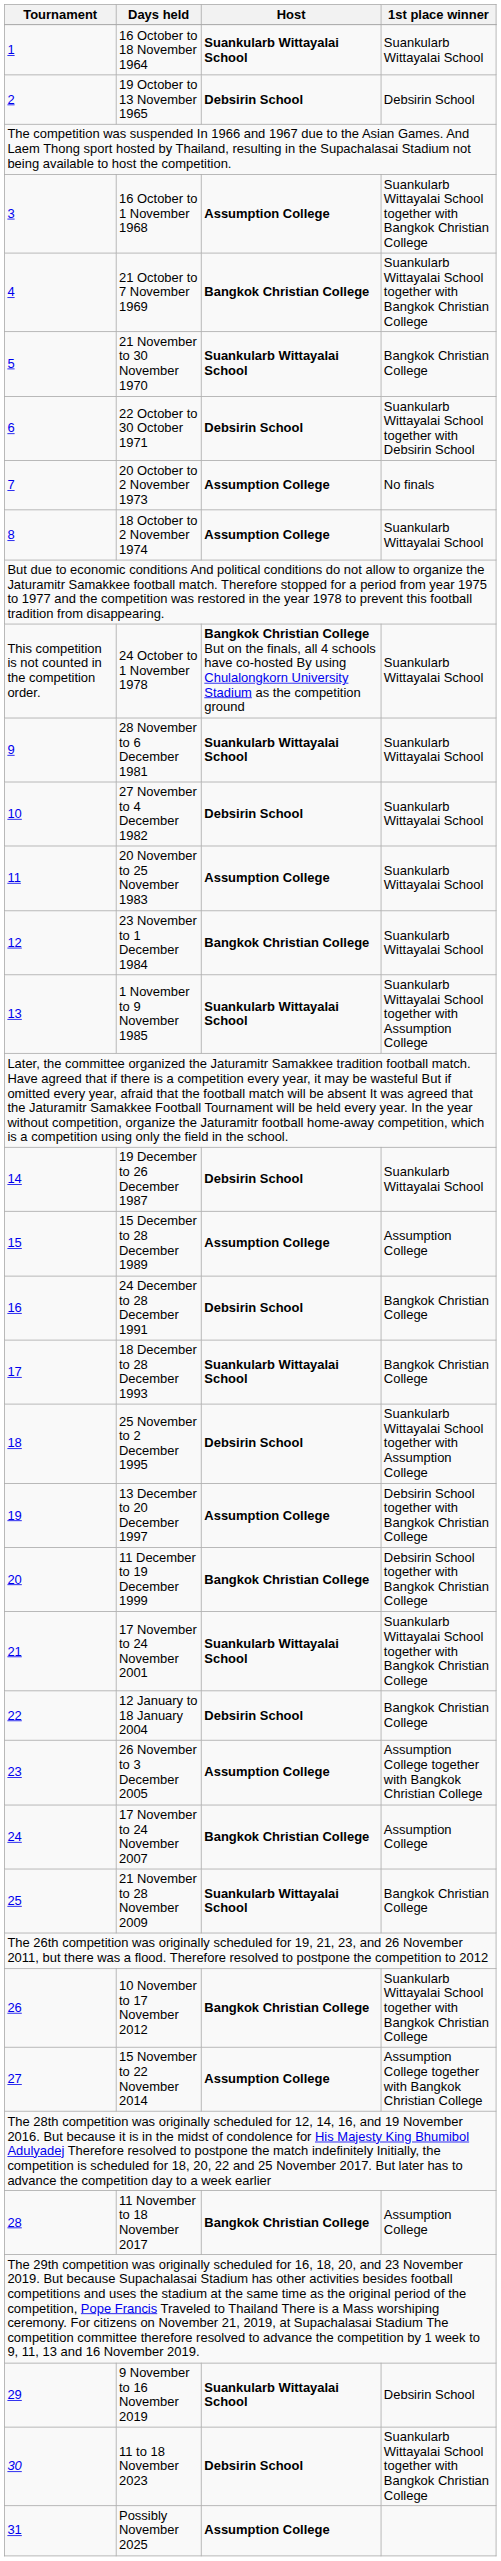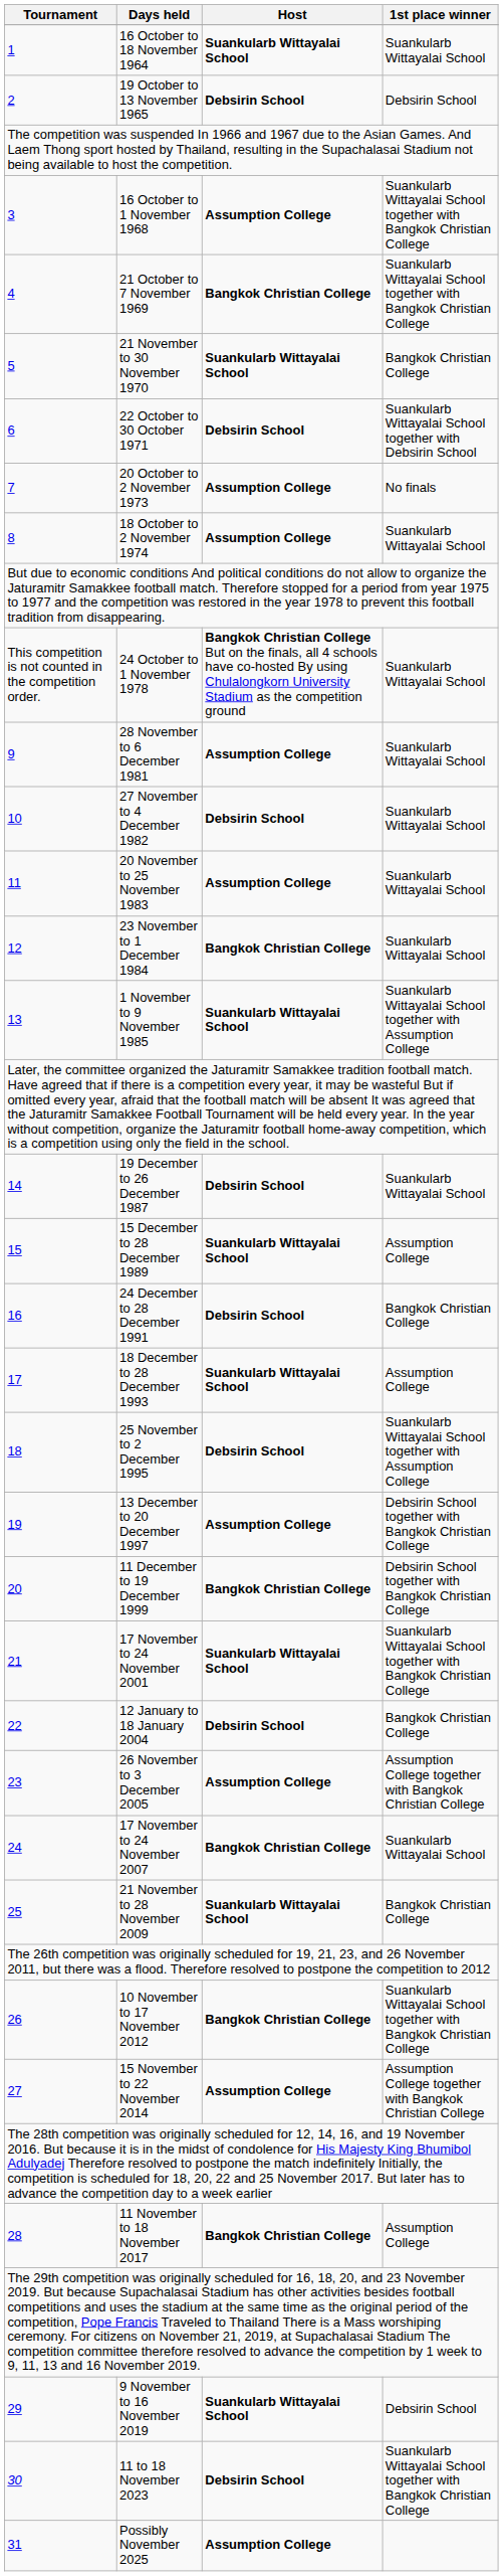 <table class="wikitable">
 <tr>
 <th>Tournament</th>
 <th>Days held</th>
 <th>Host</th>
 <th>1st place winner</th>
 </tr>
 <tr>
 </tr>
 <tr>
 <td><a href='#'>1</a></td>
 <td>16 October to 18 November 1964</td>
 <td><strong>Suankularb Wittayalai School</strong></td>
 <td>Suankularb Wittayalai School</td>
 </tr>
 <tr>
 <td><a href='#'>2</a></td>
 <td>19 October to 13 November 1965</td>
 <td><strong>Debsirin School</strong></td>
 <td>Debsirin School</td>
 </tr>
 <tr>
 <td colspan = 4>The competition was suspended In 1966 and 1967 due to the Asian Games. And Laem Thong sport hosted by Thailand, resulting in the Supachalasai Stadium not being available to host the competition.</td>
 </tr>
 <tr>
 <td><a href='#'>3</a></td>
 <td>16 October to 1 November 1968</td>
 <td><strong>Assumption College</strong></td>
 <td>Suankularb Wittayalai School together with Bangkok Christian College</td>
 </tr>
 <tr>
 <td><a href='#'>4</a></td>
 <td>21 October to 7 November 1969</td>
 <td><strong>Bangkok Christian College</strong></td>
 <td>Suankularb Wittayalai School together with Bangkok Christian College</td>
 </tr>
 <tr>
 <td><a href='#'>5</a></td>
 <td>21 November to 30 November 1970</td>
 <td><strong>Suankularb Wittayalai School</strong></td>
 <td>Bangkok Christian College</td>
 </tr>
 <tr>
 <td><a href='#'>6</a></td>
 <td>22 October to 30 October 1971</td>
 <td><strong>Debsirin School</strong></td>
 <td>Suankularb Wittayalai School together with Debsirin School</td>
 </tr>
 <tr>
 <td><a href='#'>7</a></td>
 <td>20 October to 2 November 1973</td>
 <td><strong>Assumption College</strong></td>
 <td>No finals</td>
 </tr>
 <tr>
 <td><a href='#'>8</a></td>
 <td>18 October to 2 November 1974</td>
 <td><strong>Assumption College</strong></td>
 <td>Suankularb Wittayalai School</td>
 </tr>
 <tr>
 <td colspan = 4>But due to economic conditions And political conditions do not allow to organize the Jaturamitr Samakkee football match. Therefore stopped for a period from year 1975 to 1977 and the competition was restored in the year 1978 to prevent this football tradition from disappearing.</td>
 </tr>
 <tr>
 <td>This competition is not counted in the competition order.</td>
 <td>24 October to 1 November 1978</td>
 <td><strong>Bangkok Christian College</strong> But on the finals, all 4 schools have co-hosted By using <a href='#'>Chulalongkorn University Stadium</a> as the competition ground</td>
 <td>Suankularb Wittayalai School</td>
 </tr>
 <tr>
 <td><a href='#'>9</a></td>
 <td>28 November to 6 December 1981</td>
-<td><strong>Suankularb Wittayalai School</strong></td>
+<td><strong>Assumption College</strong></td>
 <td>Suankularb Wittayalai School</td>
 </tr>
 <tr>
 <td><a href='#'>10</a></td>
 <td>27 November to 4 December 1982</td>
 <td><strong>Debsirin School</strong></td>
 <td>Suankularb Wittayalai School</td>
 </tr>
 <tr>
 <td><a href='#'>11</a></td>
 <td>20 November to 25 November 1983</td>
 <td><strong>Assumption College</strong></td>
 <td>Suankularb Wittayalai School</td>
 </tr>
 <tr>
 <td><a href='#'>12</a></td>
 <td>23 November to 1 December 1984</td>
 <td><strong>Bangkok Christian College</strong></td>
 <td>Suankularb Wittayalai School</td>
 </tr>
 <tr>
 <td><a href='#'>13</a></td>
 <td>1 November to 9 November 1985</td>
 <td><strong>Suankularb Wittayalai School</strong></td>
 <td>Suankularb Wittayalai School together with Assumption College</td>
 </tr>
 <tr>
 <td colspan = 4>Later, the committee organized the Jaturamitr Samakkee tradition football match. Have agreed that if there is a competition every year, it may be wasteful But if omitted every year, afraid that the football match will be absent It was agreed that the Jaturamitr Samakkee Football Tournament will be held every year. In the year without competition, organize the Jaturamitr football home-away competition, which is a competition using only the field in the school.</td>
 </tr>
 <tr>
 <td><a href='#'>14</a></td>
 <td>19 December to 26 December 1987</td>
 <td><strong>Debsirin School</strong></td>
 <td>Suankularb Wittayalai School</td>
 </tr>
 <tr>
 <td><a href='#'>15</a></td>
 <td>15 December to 28 December 1989</td>
-<td><strong>Assumption College</strong></td>
+<td><strong>Suankularb Wittayalai School</strong></td>
 <td>Assumption College</td>
 </tr>
 <tr>
 <td><a href='#'>16</a></td>
 <td>24 December to 28 December 1991</td>
 <td><strong>Debsirin School</strong></td>
 <td>Bangkok Christian College</td>
 </tr>
 <tr>
 <td><a href='#'>17</a></td>
 <td>18 December to 28 December 1993</td>
 <td><strong>Suankularb Wittayalai School</strong></td>
-<td>Bangkok Christian College</td>
+<td>Assumption College</td>
 </tr>
 <tr>
 <td><a href='#'>18</a></td>
 <td>25 November to 2 December 1995</td>
 <td><strong>Debsirin School</strong></td>
 <td>Suankularb Wittayalai School together with Assumption College</td>
 </tr>
 <tr>
 <td><a href='#'>19</a></td>
 <td>13 December to 20 December 1997</td>
 <td><strong>Assumption College</strong></td>
 <td>Debsirin School together with Bangkok Christian College</td>
 </tr>
 <tr>
 <td><a href='#'>20</a></td>
 <td>11 December to 19 December 1999</td>
 <td><strong>Bangkok Christian College</strong></td>
 <td>Debsirin School together with Bangkok Christian College</td>
 </tr>
 <tr>
 <td><a href='#'>21</a></td>
 <td>17 November to 24 November 2001</td>
 <td><strong>Suankularb Wittayalai School</strong></td>
 <td>Suankularb Wittayalai School together with Bangkok Christian College</td>
 </tr>
 <tr>
 <td><a href='#'>22</a></td>
 <td>12 January to 18 January 2004</td>
 <td><strong>Debsirin School</strong></td>
 <td>Bangkok Christian College</td>
 </tr>
 <tr>
 <td><a href='#'>23</a></td>
 <td>26 November to 3 December 2005</td>
 <td><strong>Assumption College</strong></td>
 <td>Assumption College together with Bangkok Christian College</td>
 </tr>
 <tr>
 <td><a href='#'>24</a></td>
 <td>17 November to 24 November 2007</td>
 <td><strong>Bangkok Christian College</strong></td>
-<td>Assumption College</td>
+<td>Suankularb Wittayalai School</td>
 </tr>
 <tr>
 <td><a href='#'>25</a></td>
 <td>21 November to 28 November 2009</td>
 <td><strong>Suankularb Wittayalai School</strong></td>
 <td>Bangkok Christian College</td>
 </tr>
 <tr>
 <td colspan = 4>The 26th competition was originally scheduled for 19, 21, 23, and 26 November 2011, but there was a flood. Therefore resolved to postpone the competition to 2012</td>
 </tr>
 <tr>
 <td><a href='#'>26</a></td>
 <td>10 November to 17 November 2012</td>
 <td><strong>Bangkok Christian College</strong></td>
 <td>Suankularb Wittayalai School together with Bangkok Christian College</td>
 </tr>
 <tr>
 <td><a href='#'>27</a></td>
 <td>15 November to 22 November 2014</td>
 <td><strong>Assumption College</strong></td>
 <td>Assumption College together with Bangkok Christian College</td>
 </tr>
 <tr>
 <td colspan = 4>The 28th competition was originally scheduled for 12, 14, 16, and 19 November 2016. But because it is in the midst of condolence for <a href='#'>His Majesty King Bhumibol Adulyadej</a> Therefore resolved to postpone the match indefinitely  Initially, the competition is scheduled for 18, 20, 22 and 25 November 2017. But later has to advance the competition day to a week earlier</td>
 </tr>
 <tr>
 <td><a href='#'>28</a></td>
 <td>11 November to 18 November 2017 </td>
 <td><strong>Bangkok Christian College</strong></td>
 <td>Assumption College</td>
 </tr>
 <tr>
 <td colspan = 4>The 29th competition was originally scheduled for 16, 18, 20, and 23 November 2019. But because Supachalasai Stadium has other activities besides football competitions and uses the stadium at the same time as the original period of the competition, <a href='#'>Pope Francis</a> Traveled to Thailand There is a Mass worshiping ceremony. For citizens on November 21, 2019, at Supachalasai Stadium The competition committee therefore resolved to advance the competition by 1 week to 9, 11, 13 and 16 November 2019.</td>
 </tr>
 <tr>
 <td><a href='#'>29</a></td>
 <td>9 November to 16 November 2019</td>
 <td><strong>Suankularb Wittayalai School</strong></td>
 <td>Debsirin School</td>
 </tr>
 <tr>
 <td><em><a href='#'>30</a></em></td>
 <td>11 to 18 November 2023</td>
 <td><strong>Debsirin School</strong></td>
 <td>Suankularb Wittayalai School together with Bangkok Christian College</td>
 </tr>
 <tr>
 <td><a href='#'>31</a></td>
 <td>Possibly November<br>2025</td>
 <td><strong>Assumption College</strong></td>
 <td></td>
 </tr>
 </table>
